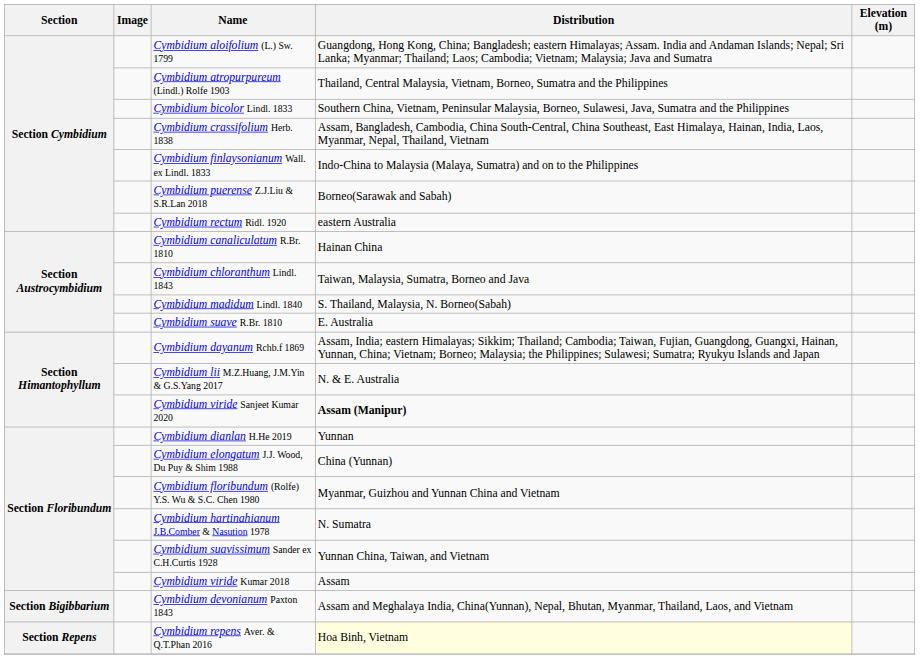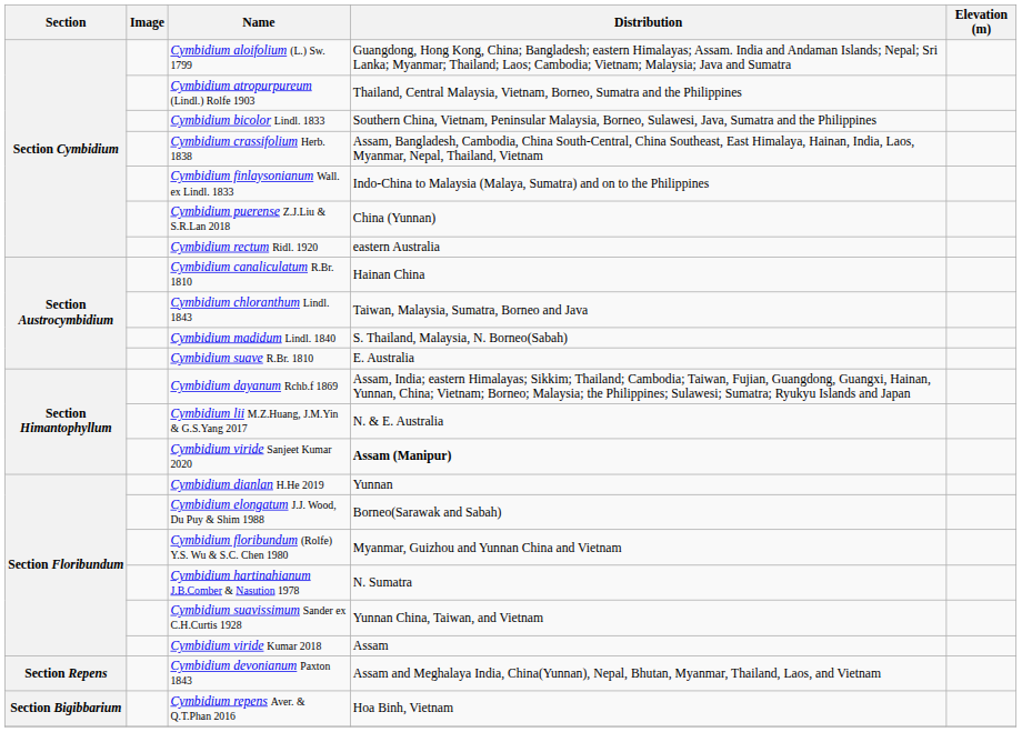 <table class="wikitable collapsible">
 <tr>
 <th>Section</th>
 <th>Image</th>
 <th>Name</th>
 <th>Distribution</th>
 <th>Elevation (m)</th>
 </tr>
 <tr>
 <th rowspan="7" style="text-align:center;">Section <em>Cymbidium</em></th>
 <td></td>
 <td><em><a href='#'>Cymbidium aloifolium</a></em> <small>(L.) Sw.  1799</small></td>
 <td>Guangdong, Hong Kong, China; Bangladesh; eastern Himalayas; Assam. India and Andaman Islands; Nepal; Sri Lanka; Myanmar; Thailand; Laos; Cambodia; Vietnam; Malaysia; Java and Sumatra</td>
 <td></td>
 </tr>
 <tr>
 <td></td>
 <td><em><a href='#'>Cymbidium atropurpureum</a></em> <small>(Lindl.) Rolfe 1903</small></td>
 <td>Thailand, Central Malaysia, Vietnam, Borneo, Sumatra and the Philippines</td>
 <td></td>
 </tr>
 <tr>
 <td></td>
 <td><em><a href='#'>Cymbidium bicolor</a></em> <small>Lindl. 1833 </small></td>
 <td>Southern China, Vietnam, Peninsular Malaysia, Borneo, Sulawesi, Java, Sumatra and the Philippines</td>
 <td></td>
 </tr>
 <tr>
 <td></td>
 <td><em><a href='#'>Cymbidium crassifolium</a></em> <small>Herb. 1838</small></td>
 <td>Assam, Bangladesh, Cambodia, China South-Central, China Southeast, East Himalaya, Hainan, India, Laos, Myanmar, Nepal, Thailand, Vietnam</td>
 <td></td>
 </tr>
 <tr>
 <td></td>
 <td><em><a href='#'>Cymbidium finlaysonianum</a></em> <small>Wall. ex Lindl. 1833</small></td>
 <td>Indo-China to Malaysia (Malaya, Sumatra) and on to the Philippines</td>
 <td></td>
 </tr>
 <tr>
 <td></td>
 <td><em><a href='#'>Cymbidium puerense</a></em> <small>Z.J.Liu & S.R.Lan 2018</small></td>
-<td>Borneo(Sarawak and Sabah)</td>
+<td>China (Yunnan)</td>
 <td></td>
 </tr>
 <tr>
 <td></td>
 <td><em><a href='#'>Cymbidium rectum</a></em> <small>Ridl. 1920</small></td>
 <td>eastern Australia</td>
 <td></td>
 </tr>
 <tr>
 <th rowspan="4" style="text-align:center;">Section <em>Austrocymbidium</em> </th>
 <td></td>
 <td><em><a href='#'>Cymbidium canaliculatum</a></em> <small>R.Br. 1810 </small></td>
 <td>Hainan China</td>
 <td></td>
 </tr>
 <tr>
 <td></td>
 <td><em><a href='#'>Cymbidium chloranthum</a></em> <small>Lindl. 1843</small></td>
 <td>Taiwan, Malaysia, Sumatra, Borneo and Java</td>
 <td></td>
 </tr>
 <tr>
 <td></td>
 <td><em><a href='#'>Cymbidium madidum</a></em> <small>Lindl. 1840</small></td>
 <td>S. Thailand, Malaysia, N. Borneo(Sabah)</td>
 <td></td>
 </tr>
 <tr>
 <td></td>
 <td><em><a href='#'>Cymbidium suave</a></em> <small>R.Br. 1810</small></td>
 <td>E. Australia</td>
 <td></td>
 </tr>
 <tr>
 <th rowspan="3" style="text-align:center;">Section <em>Himantophyllum</em> </th>
 <td></td>
 <td><em><a href='#'>Cymbidium dayanum</a></em> <small>Rchb.f 1869 </small></td>
 <td>Assam, India; eastern Himalayas; Sikkim; Thailand; Cambodia; Taiwan, Fujian, Guangdong, Guangxi, Hainan, Yunnan, China; Vietnam; Borneo; Malaysia; the Philippines; Sulawesi; Sumatra; Ryukyu Islands and Japan</td>
 <td></td>
 </tr>
 <tr>
 <td></td>
 <td><em><a href='#'>Cymbidium lii</a></em> <small>M.Z.Huang, J.M.Yin & G.S.Yang 2017</small></td>
 <td>N. & E. Australia</td>
 <td></td>
 </tr>
 <tr>
 <td></td>
 <td><em><a href='#'>Cymbidium viride</a></em> <small> Sanjeet Kumar 2020</small></td>
 <td><strong>Assam (Manipur)</strong></td>
 <td></td>
 </tr>
 <tr>
 <th rowspan="6" style="text-align:center;">Section <em>Floribundum</em> </th>
 <td></td>
 <td><em><a href='#'>Cymbidium dianlan</a></em> <small>H.He 2019</small></td>
 <td>Yunnan</td>
 <td></td>
 </tr>
 <tr>
 <td></td>
 <td><em><a href='#'>Cymbidium elongatum</a></em> <small>J.J. Wood, Du Puy & Shim 1988</small></td>
-<td>China (Yunnan)</td>
+<td>Borneo(Sarawak and Sabah)</td>
 <td></td>
 </tr>
 <tr>
 <td></td>
 <td><em><a href='#'>Cymbidium floribundum</a></em> <small>(Rolfe) Y.S. Wu & S.C. Chen 1980</small></td>
 <td>Myanmar, Guizhou and Yunnan China and Vietnam</td>
 <td></td>
 </tr>
 <tr>
 <td></td>
 <td><em><a href='#'>Cymbidium hartinahianum</a></em> <small><a href='#'>J.B.Comber</a> & <a href='#'>Nasution</a> 1978 </small></td>
 <td>N. Sumatra</td>
 <td></td>
 </tr>
 <tr>
 <td></td>
 <td><em><a href='#'>Cymbidium suavissimum</a></em> <small>Sander ex C.H.Curtis 1928 </small></td>
 <td>Yunnan China, Taiwan, and Vietnam</td>
 <td></td>
 </tr>
 <tr>
 <td></td>
 <td><em><a href='#'>Cymbidium viride</a></em> <small>Kumar 2018</small></td>
 <td>Assam</td>
 <td></td>
 </tr>
 <tr>
-<th rowspan="1" style="text-align:center;">Section <em>Bigibbarium </em> </th>
+<th rowspan="1" style="text-align:center;">Section <em>Repens </em></th>
 <td></td>
 <td><em><a href='#'>Cymbidium devonianum</a></em> <small>Paxton 1843 </small></td>
 <td>Assam and Meghalaya India, China(Yunnan), Nepal, Bhutan, Myanmar, Thailand, Laos, and Vietnam</td>
 <td></td>
 </tr>
 <tr>
-<th rowspan="1" style="text-align:center;">Section <em>Repens </em></th>
+<th rowspan="1" style="text-align:center;">Section <em>Bigibbarium </em> </th>
 <td></td>
 <td><em><a href='#'>Cymbidium repens</a></em> <small>Aver. & Q.T.Phan 2016</small></td>
-<td style="background: lightyellow;">Hoa Binh, Vietnam</td>
+<td>Hoa Binh, Vietnam</td>
 <td></td>
 </tr>
 <tr>
 </tr>
 </table>
